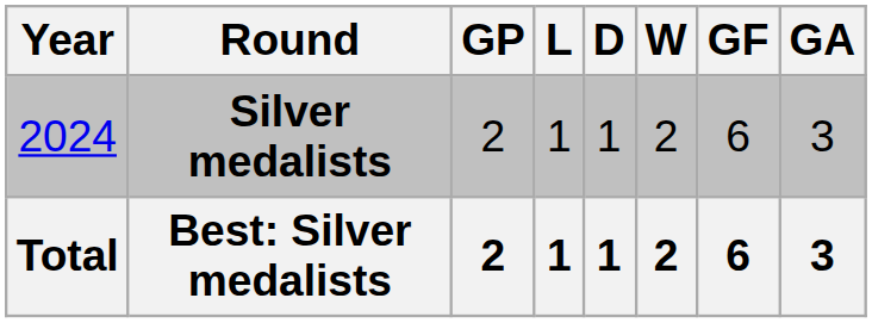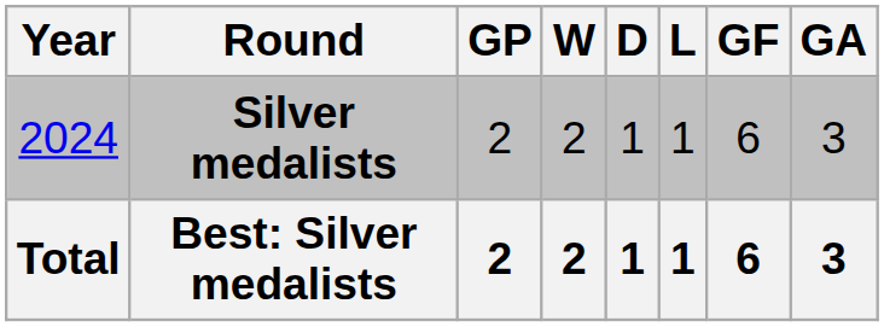 <table class="wikitable" style="text-align: center;width:50%;">
 <tr>
 <th>Year</th>
 <th>Round</th>
 <th>GP</th>
+<th>W</th>
+<th>D</th>
 <th>L</th>
-<th>D</th>
-<th>W</th>
 <th>GF</th>
 <th>GA</th>
 </tr>
 <tr style="background:Silver;">
 <td> <a href='#'>2024</a></td>
 <td><strong>Silver medalists</strong></td>
 <td>2</td>
+<td>2</td>
 <td>1</td>
 <td>1</td>
-<td>2</td>
 <td>6</td>
 <td>3</td>
 </tr>
 <tr>
 <th><strong>Total</strong></th>
 <th><strong>Best: Silver medalists</strong></th>
 <th>2</th>
+<th>2</th>
 <th>1</th>
 <th>1</th>
-<th>2</th>
 <th>6</th>
 <th>3</th>
 </tr>
 </table>
